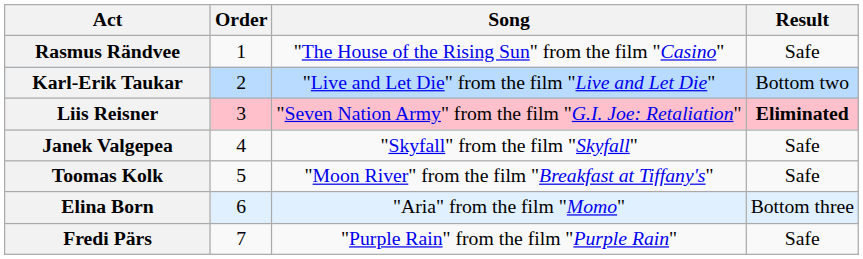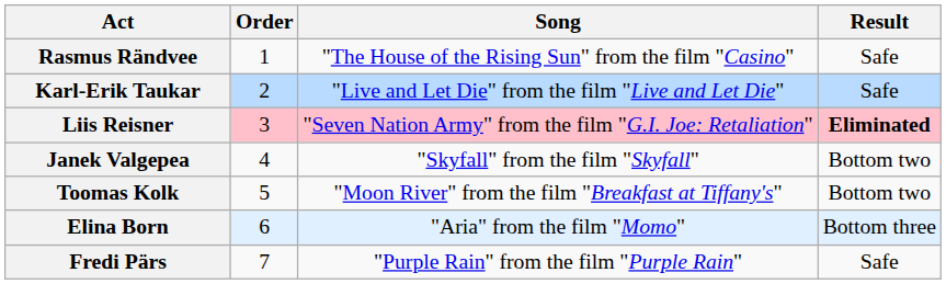 <table class="wikitable plainrowheaders" style="text-align:center;">
 <tr>
 <th scope="col" style="width:10em;">Act</th>
 <th scope="col">Order</th>
 <th scope="col">Song</th>
 <th scope="col">Result</th>
 </tr>
 <tr>
 <th scope="row">Rasmus Rändvee</th>
 <td>1</td>
 <td>"<a href='#'>The House of the Rising Sun</a>" from the film "<em><a href='#'>Casino</a></em>"</td>
 <td>Safe</td>
 </tr>
 <tr bgcolor="B8DBFF">
 <th scope="row">Karl-Erik Taukar</th>
 <td>2</td>
 <td>"<a href='#'>Live and Let Die</a>" from the film "<em><a href='#'>Live and Let Die</a></em>"</td>
-<td>Bottom two</td>
+<td>Safe</td>
 </tr>
 <tr style="background:pink;">
 <th scope="row"><strong>Liis Reisner</strong></th>
 <td>3</td>
 <td>"<a href='#'>Seven Nation Army</a>" from the film "<em><a href='#'>G.I. Joe: Retaliation</a></em>"</td>
 <td><strong>Eliminated</strong></td>
 </tr>
 <tr>
 <th scope="row">Janek Valgepea</th>
 <td>4</td>
 <td>"<a href='#'>Skyfall</a>" from the film "<em><a href='#'>Skyfall</a></em>"</td>
-<td>Safe</td>
+<td>Bottom two</td>
 </tr>
 <tr>
 <th scope="row">Toomas Kolk</th>
 <td>5</td>
 <td>"<a href='#'>Moon River</a>" from the film "<em><a href='#'>Breakfast at Tiffany's</a></em>"</td>
-<td>Safe</td>
+<td>Bottom two</td>
 </tr>
 <tr bgcolor="E0F0FF">
 <th scope="row">Elina Born</th>
 <td>6</td>
 <td>"Aria" from the film "<em><a href='#'>Momo</a></em>"</td>
 <td>Bottom three</td>
 </tr>
 <tr>
 <th scope="row">Fredi Pärs</th>
 <td>7</td>
 <td>"<a href='#'>Purple Rain</a>" from the film "<em><a href='#'>Purple Rain</a></em>"</td>
 <td>Safe</td>
 </tr>
 </table>
